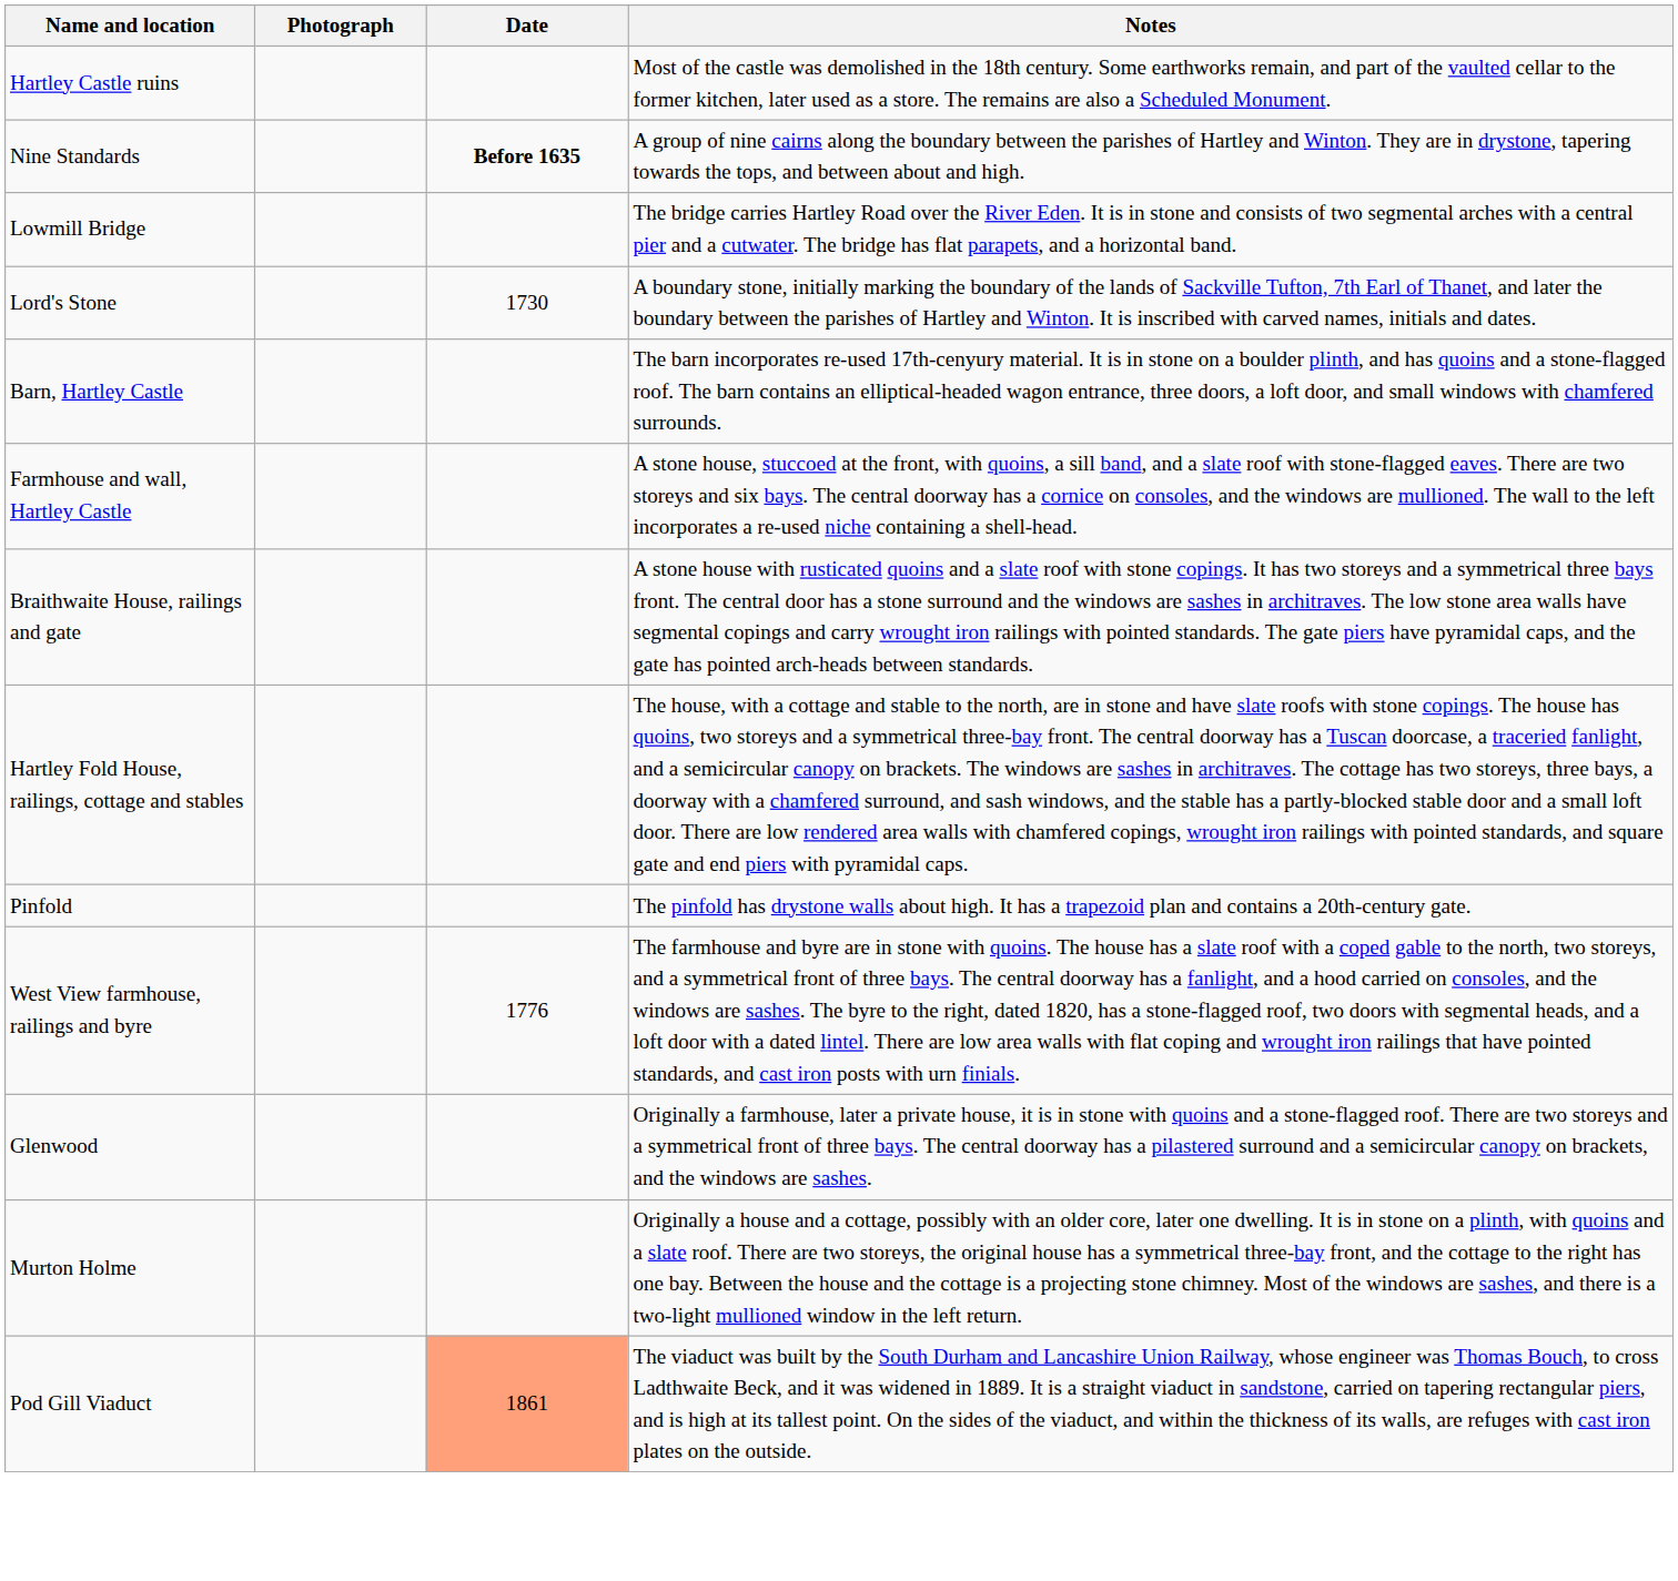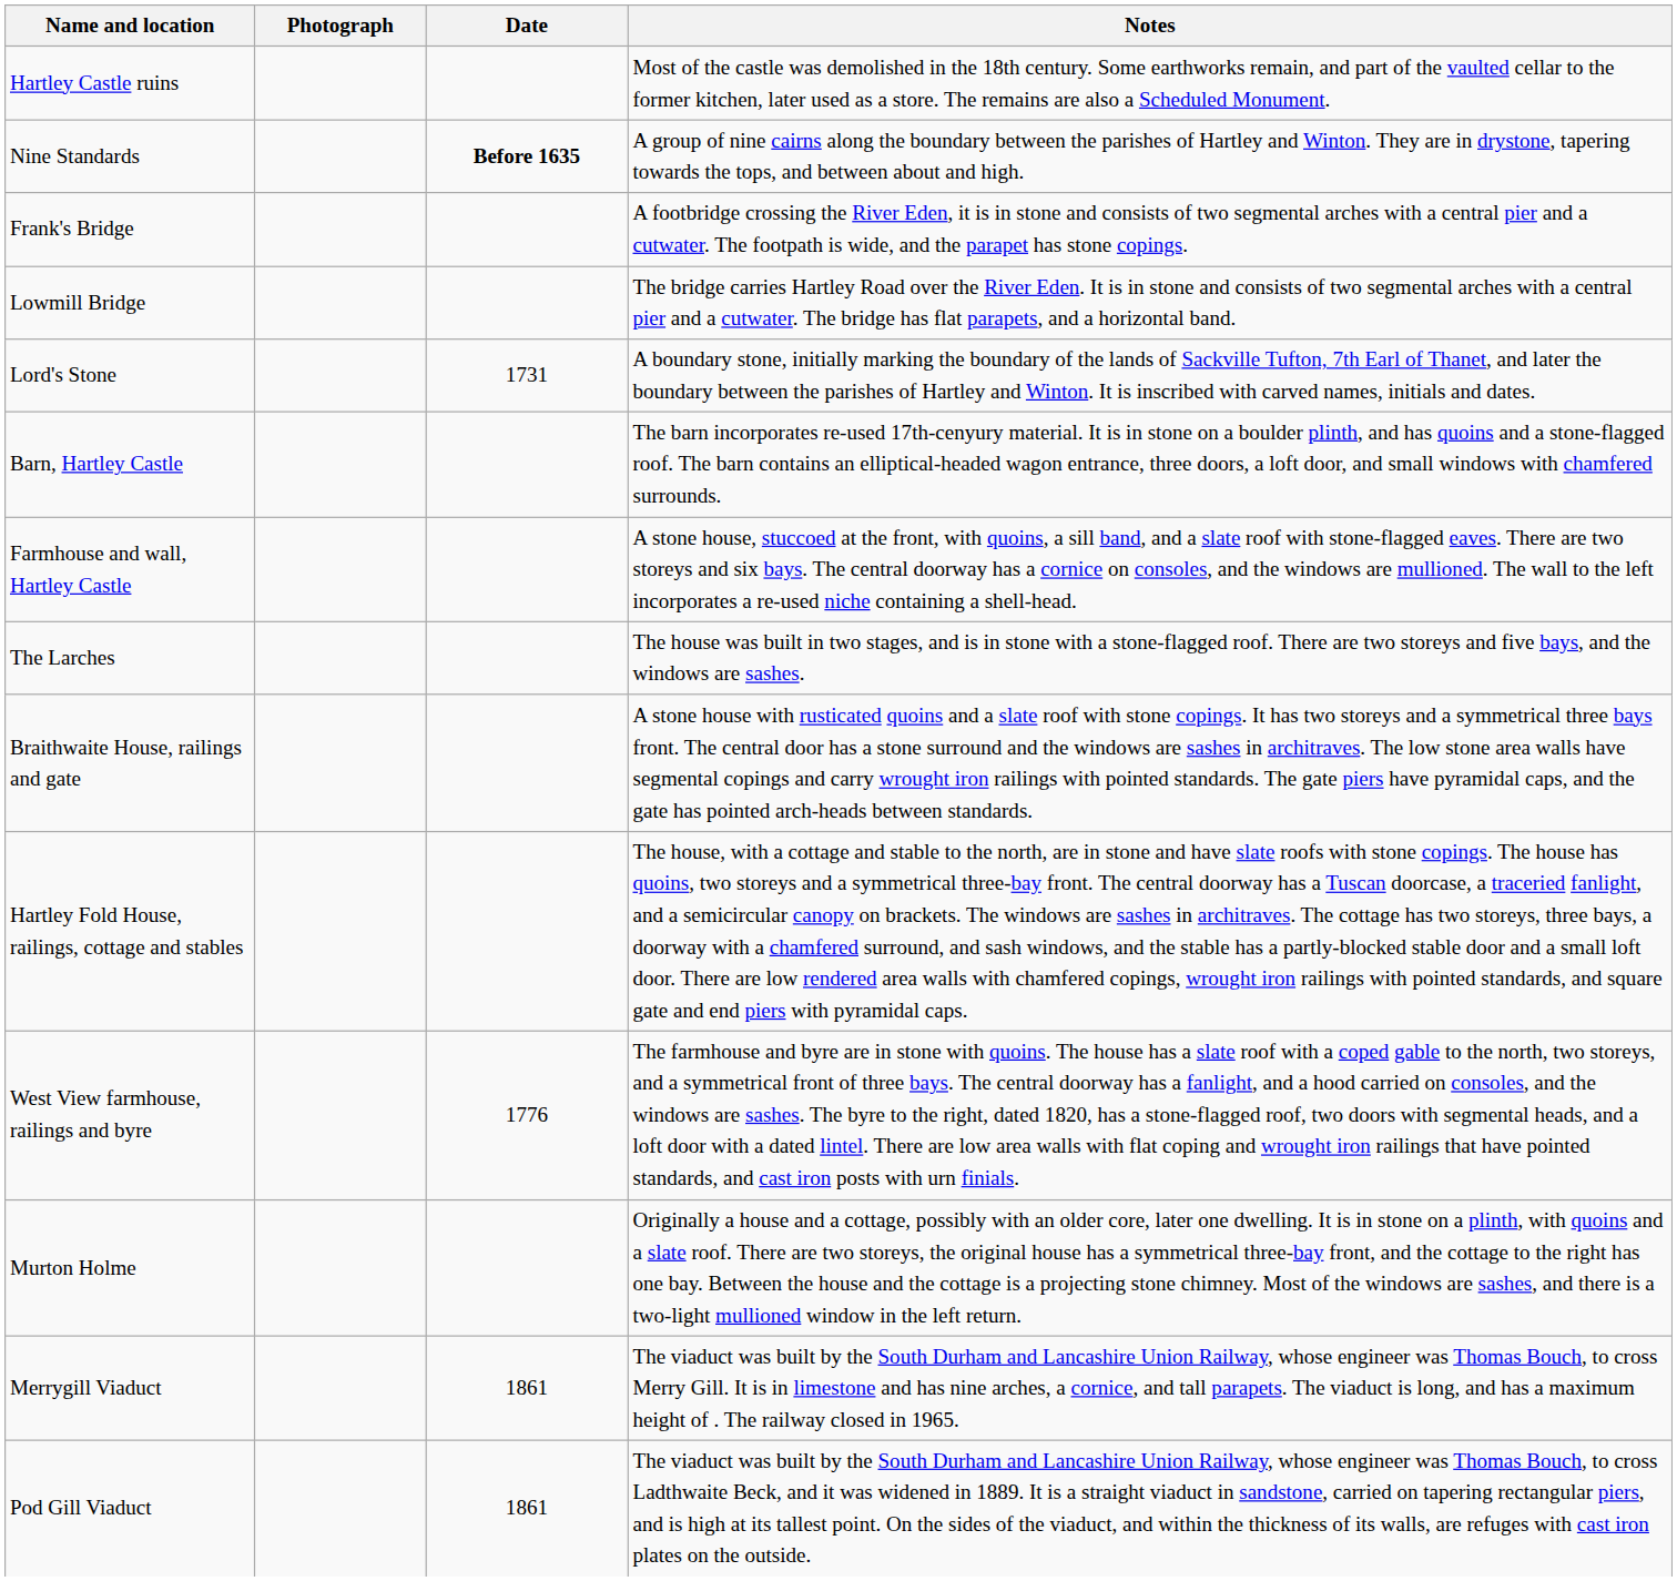 <table class="wikitable sortable plainrowheaders" style="width:100%;border:0px;text-align:left;line-height:150%;">
 <tr>
 <th scope="col"  style="width:150px">Name and location</th>
 <th scope="col"  style="width:100px" class="unsortable">Photograph</th>
 <th scope="col"  style="width:120px">Date</th>
 <th scope="col"  style="width:650px" class="unsortable">Notes</th>
 </tr>
 <tr>
 <td><a href='#'>Hartley Castle</a> ruins<br><small></small></td>
 <td></td>
 <td align="center"></td>
 <td>Most of the castle was demolished in the 18th century.  Some earthworks remain, and part of the <a href='#'>vaulted</a> cellar to the former kitchen, later used as a store.  The remains are also a <a href='#'>Scheduled Monument</a>.</td>
 </tr>
 <tr>
 <td>Nine Standards<br><small></small></td>
 <td></td>
 <td align="center"><strong>Before 1635</strong></td>
 <td>A group of nine <a href='#'>cairns</a> along the boundary between the parishes of Hartley and <a href='#'>Winton</a>.  They are in <a href='#'>drystone</a>, tapering towards the tops, and between about  and  high.</td>
 </tr>
 <tr>
+<td>Frank's Bridge<br><small></small></td>
+<td></td>
+<td align="center"></td>
+<td>A footbridge crossing the <a href='#'>River Eden</a>, it is in stone and consists of two segmental arches with a central <a href='#'>pier</a> and a <a href='#'>cutwater</a>.  The footpath is  wide, and the <a href='#'>parapet</a> has stone <a href='#'>copings</a>.</td>
+</tr>
+<tr>
 <td>Lowmill Bridge<br><small></small></td>
 <td></td>
 <td align="center"></td>
 <td>The bridge carries Hartley Road over the <a href='#'>River Eden</a>. It is in stone and consists of two segmental arches with a central <a href='#'>pier</a> and a <a href='#'>cutwater</a>.  The bridge has flat <a href='#'>parapets</a>, and a horizontal band.</td>
 </tr>
 <tr>
 <td>Lord's Stone<br><small></small></td>
 <td></td>
-<td align="center">1730</td>
+<td align="center">1731</td>
 <td>A boundary stone, initially marking the boundary of the lands of <a href='#'>Sackville Tufton, 7th Earl of Thanet</a>, and later the boundary between the parishes of Hartley and <a href='#'>Winton</a>.  It is inscribed with carved names, initials and dates.</td>
 </tr>
 <tr>
 <td>Barn, <a href='#'>Hartley Castle</a><br><small></small></td>
 <td></td>
 <td align="center"></td>
 <td>The barn incorporates re-used 17th-cenyury material. It is in stone on a boulder <a href='#'>plinth</a>, and has <a href='#'>quoins</a> and a stone-flagged roof. The barn contains an elliptical-headed wagon entrance, three doors, a loft door, and small windows with <a href='#'>chamfered</a> surrounds.</td>
 </tr>
 <tr>
 <td>Farmhouse and wall, <a href='#'>Hartley Castle</a><br><small></small></td>
 <td></td>
 <td align="center"></td>
 <td>A stone house, <a href='#'>stuccoed</a> at the front, with <a href='#'>quoins</a>, a sill <a href='#'>band</a>, and a <a href='#'>slate</a> roof with stone-flagged <a href='#'>eaves</a>.  There are two storeys and six <a href='#'>bays</a>.  The central doorway has a <a href='#'>cornice</a> on <a href='#'>consoles</a>, and the windows are <a href='#'>mullioned</a>.  The wall to the left incorporates a re-used <a href='#'>niche</a> containing a shell-head.</td>
 </tr>
 <tr>
+<td>The Larches<br><small></small></td>
+<td></td>
+<td align="center"></td>
+<td>The house was built in two stages, and is in stone with a stone-flagged roof.  There are two storeys and five <a href='#'>bays</a>, and the windows are <a href='#'>sashes</a>.</td>
+</tr>
+<tr>
 <td>Braithwaite House, railings and gate<br><small></small></td>
 <td></td>
 <td align="center"></td>
 <td>A stone house with <a href='#'>rusticated</a> <a href='#'>quoins</a> and a <a href='#'>slate</a> roof with stone <a href='#'>copings</a>.  It has two storeys and a symmetrical three <a href='#'>bays</a> front.  The central door has a stone surround and the windows are <a href='#'>sashes</a> in <a href='#'>architraves</a>.  The low stone area walls have segmental copings and carry <a href='#'>wrought iron</a> railings with pointed standards.  The gate <a href='#'>piers</a> have pyramidal caps, and the gate has pointed arch-heads between standards.</td>
 </tr>
 <tr>
 <td>Hartley Fold House, railings, cottage and stables<br><small></small></td>
 <td></td>
 <td align="center"></td>
 <td>The house, with a cottage and stable to the north, are in stone and have <a href='#'>slate</a> roofs with stone <a href='#'>copings</a>.  The house has <a href='#'>quoins</a>, two storeys and a symmetrical three-<a href='#'>bay</a> front.  The central doorway has a <a href='#'>Tuscan</a> doorcase, a <a href='#'>traceried</a> <a href='#'>fanlight</a>, and a semicircular <a href='#'>canopy</a> on brackets.  The windows are <a href='#'>sashes</a> in <a href='#'>architraves</a>.  The cottage has two storeys, three bays, a doorway with a <a href='#'>chamfered</a> surround, and sash windows, and the stable has a partly-blocked stable door and a small loft door.  There are low <a href='#'>rendered</a> area walls with chamfered copings, <a href='#'>wrought iron</a> railings with pointed standards, and square gate and end <a href='#'>piers</a> with pyramidal caps.</td>
 </tr>
 <tr>
-<td>Pinfold<br><small></small></td>
-<td></td>
-<td align="center"></td>
-<td>The <a href='#'>pinfold</a> has <a href='#'>drystone walls</a> about  high.  It has a <a href='#'>trapezoid</a> plan and contains a 20th-century gate.</td>
-</tr>
-<tr>
 <td>West View farmhouse, railings and byre<br><small></small></td>
 <td></td>
 <td align="center">1776</td>
 <td>The farmhouse and byre are in stone with <a href='#'>quoins</a>.  The house has a <a href='#'>slate</a> roof with a <a href='#'>coped</a> <a href='#'>gable</a> to the north, two storeys, and a symmetrical front of three <a href='#'>bays</a>.  The central doorway has a <a href='#'>fanlight</a>, and a hood carried on <a href='#'>consoles</a>, and the windows are <a href='#'>sashes</a>.  The byre to the right, dated 1820, has a stone-flagged roof, two doors with segmental heads, and a loft door with a dated <a href='#'>lintel</a>.  There are low area walls with flat coping and <a href='#'>wrought iron</a> railings that have pointed standards, and <a href='#'>cast iron</a> posts with urn <a href='#'>finials</a>.</td>
-</tr>
-<tr>
-<td>Glenwood<br><small></small></td>
-<td></td>
-<td align="center"></td>
-<td>Originally a farmhouse, later a private house, it is in stone with <a href='#'>quoins</a> and a stone-flagged roof.  There are two storeys and a symmetrical front of three <a href='#'>bays</a>.  The central doorway has a <a href='#'>pilastered</a> surround and a semicircular <a href='#'>canopy</a> on brackets, and the windows are <a href='#'>sashes</a>.</td>
 </tr>
 <tr>
 <td>Murton Holme<br><small></small></td>
 <td></td>
 <td align="center"></td>
 <td>Originally a house and a cottage, possibly with an older core, later one dwelling.  It is in stone on a <a href='#'>plinth</a>, with <a href='#'>quoins</a> and a <a href='#'>slate</a> roof.  There are two storeys, the original house has a symmetrical three-<a href='#'>bay</a> front, and the cottage to the right has one bay.  Between the house and the cottage is a projecting stone chimney.  Most of the windows are <a href='#'>sashes</a>, and there is a two-light <a href='#'>mullioned</a> window in the left return.</td>
 </tr>
 <tr>
+<td>Merrygill Viaduct<br><small></small></td>
+<td></td>
+<td align="center">1861</td>
+<td>The viaduct was built by the <a href='#'>South Durham and Lancashire Union Railway</a>, whose engineer was <a href='#'>Thomas Bouch</a>, to cross Merry Gill.  It is in <a href='#'>limestone</a> and has nine arches, a <a href='#'>cornice</a>, and tall <a href='#'>parapets</a>.  The viaduct is  long, and has a maximum height of .  The railway closed in 1965.</td>
+</tr>
+<tr>
 <td>Pod Gill Viaduct<br><small></small></td>
 <td></td>
-<td align="center" style="background: lightsalmon;">1861</td>
+<td align="center">1861</td>
 <td>The viaduct was built by the <a href='#'>South Durham and Lancashire Union Railway</a>, whose engineer was <a href='#'>Thomas Bouch</a>, to cross Ladthwaite Beck, and it was widened in 1889.  It is a straight viaduct in <a href='#'>sandstone</a>, carried on tapering rectangular <a href='#'>piers</a>, and is  high at its tallest point.  On the sides of the viaduct, and within the thickness of its walls, are refuges with <a href='#'>cast iron</a> plates on the outside.</td>
 </tr>
 <tr>
 </tr>
 </table>
